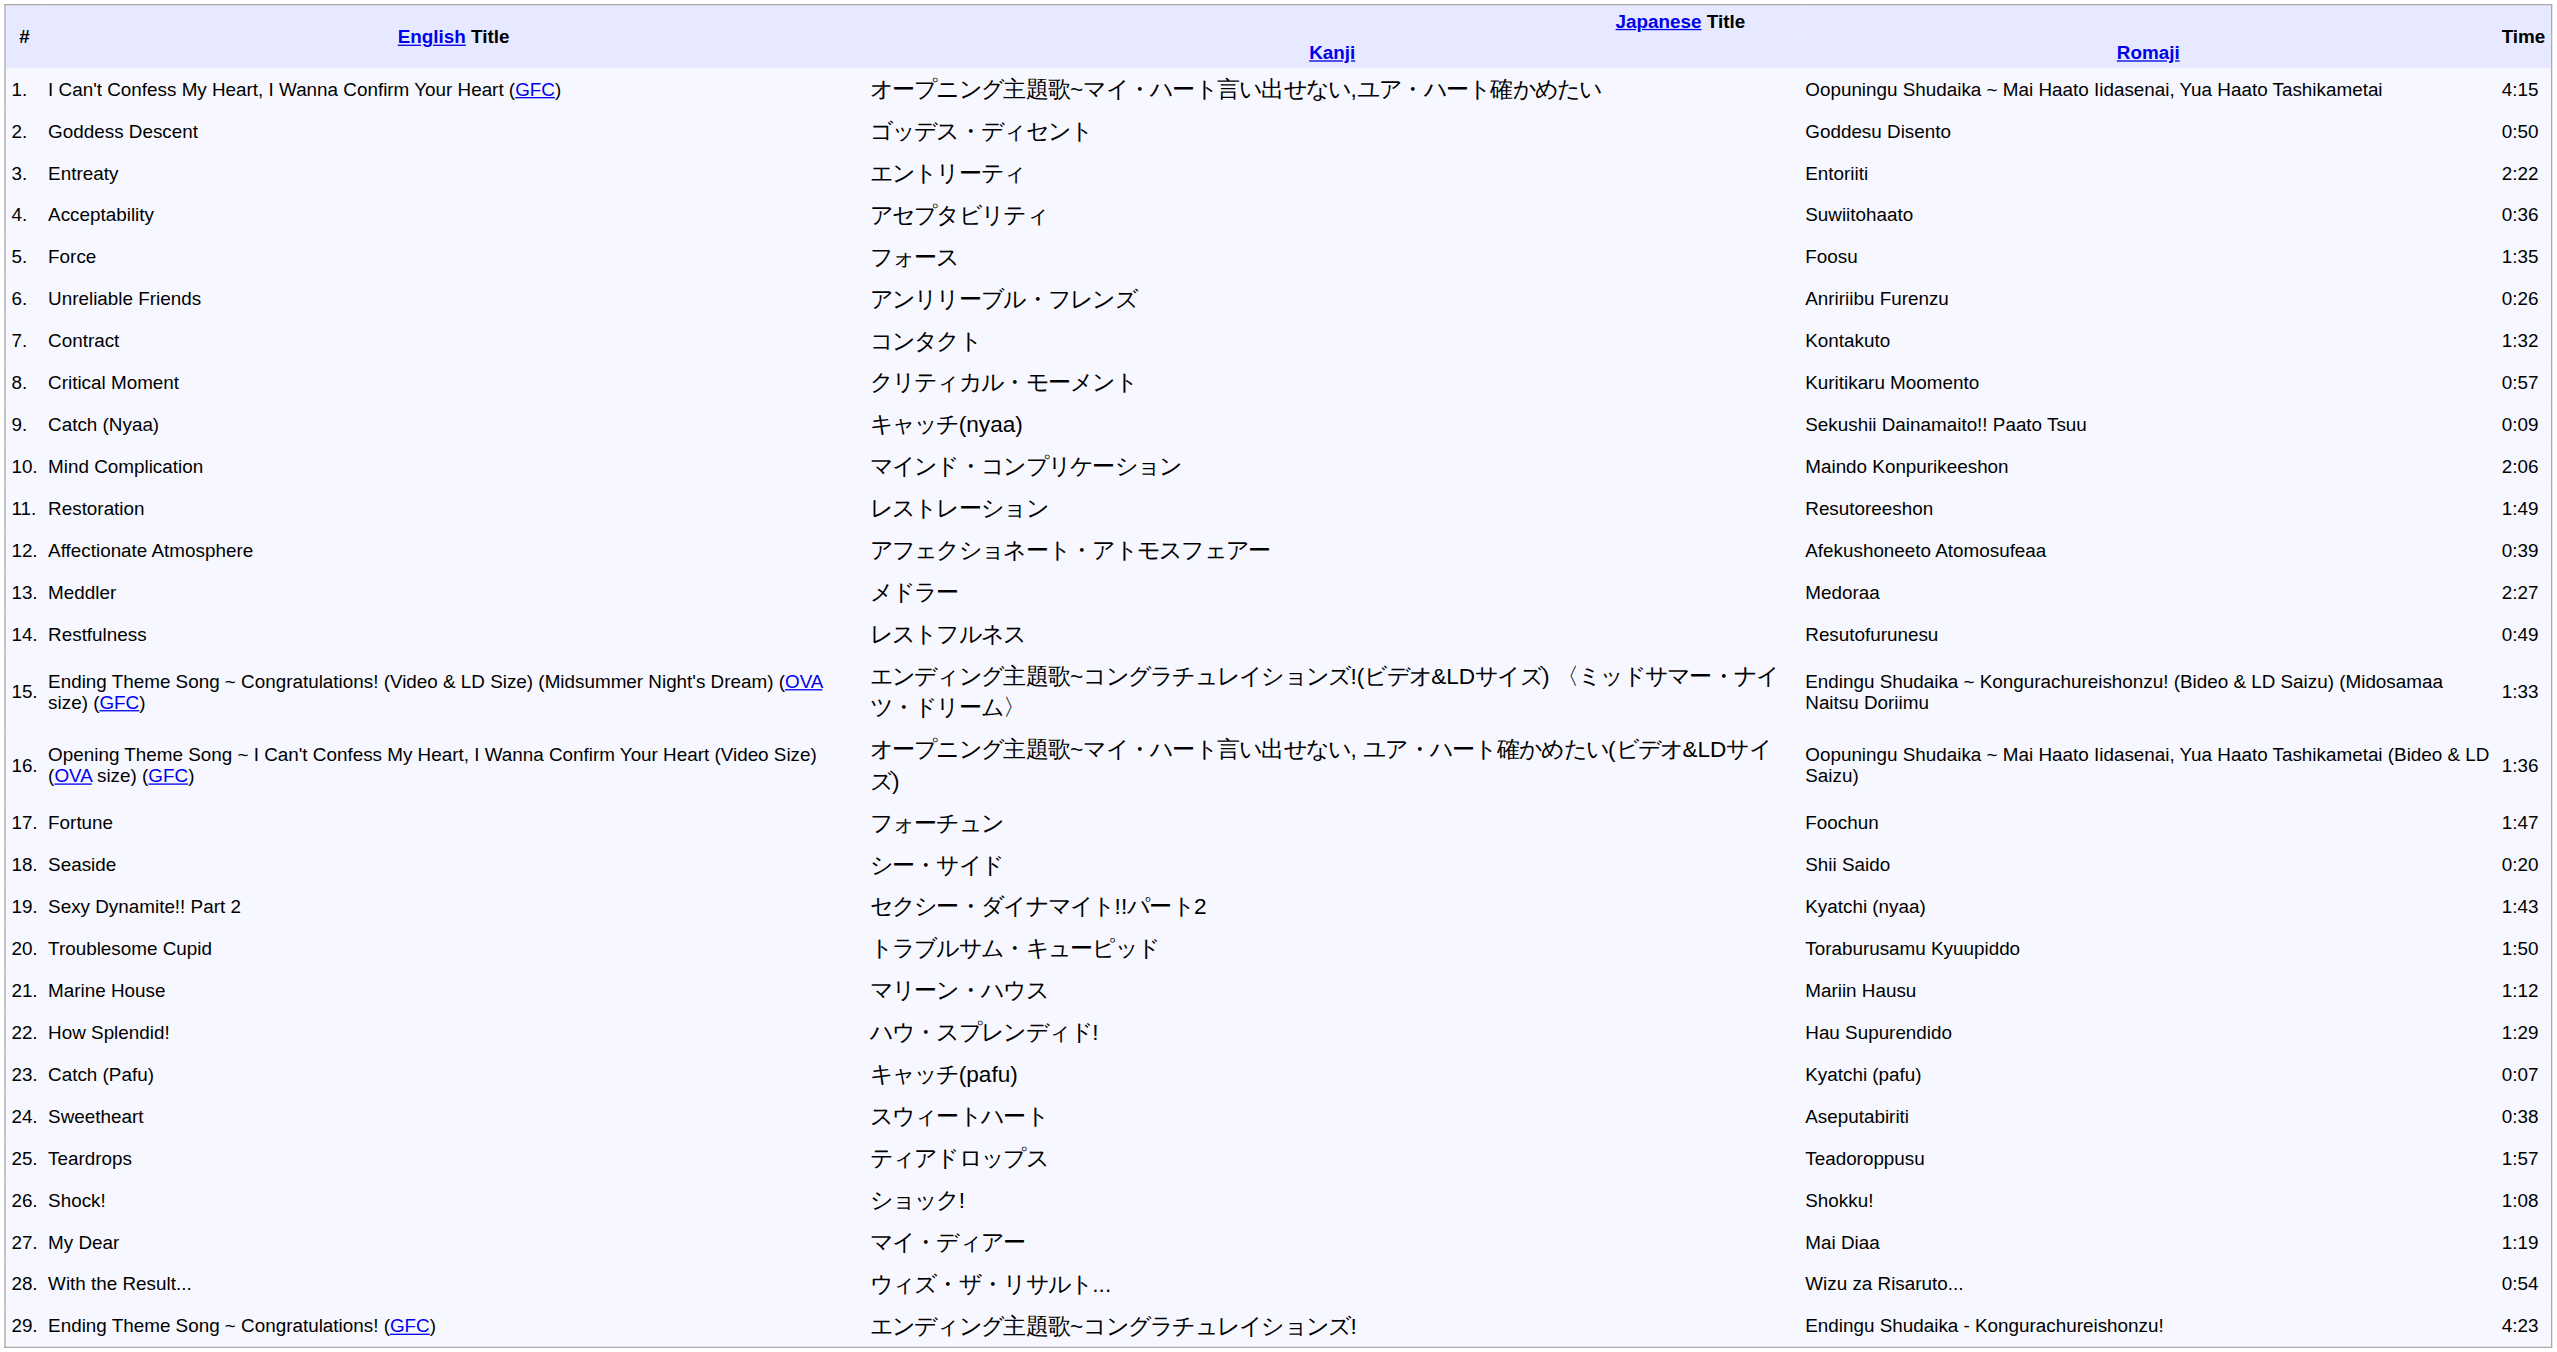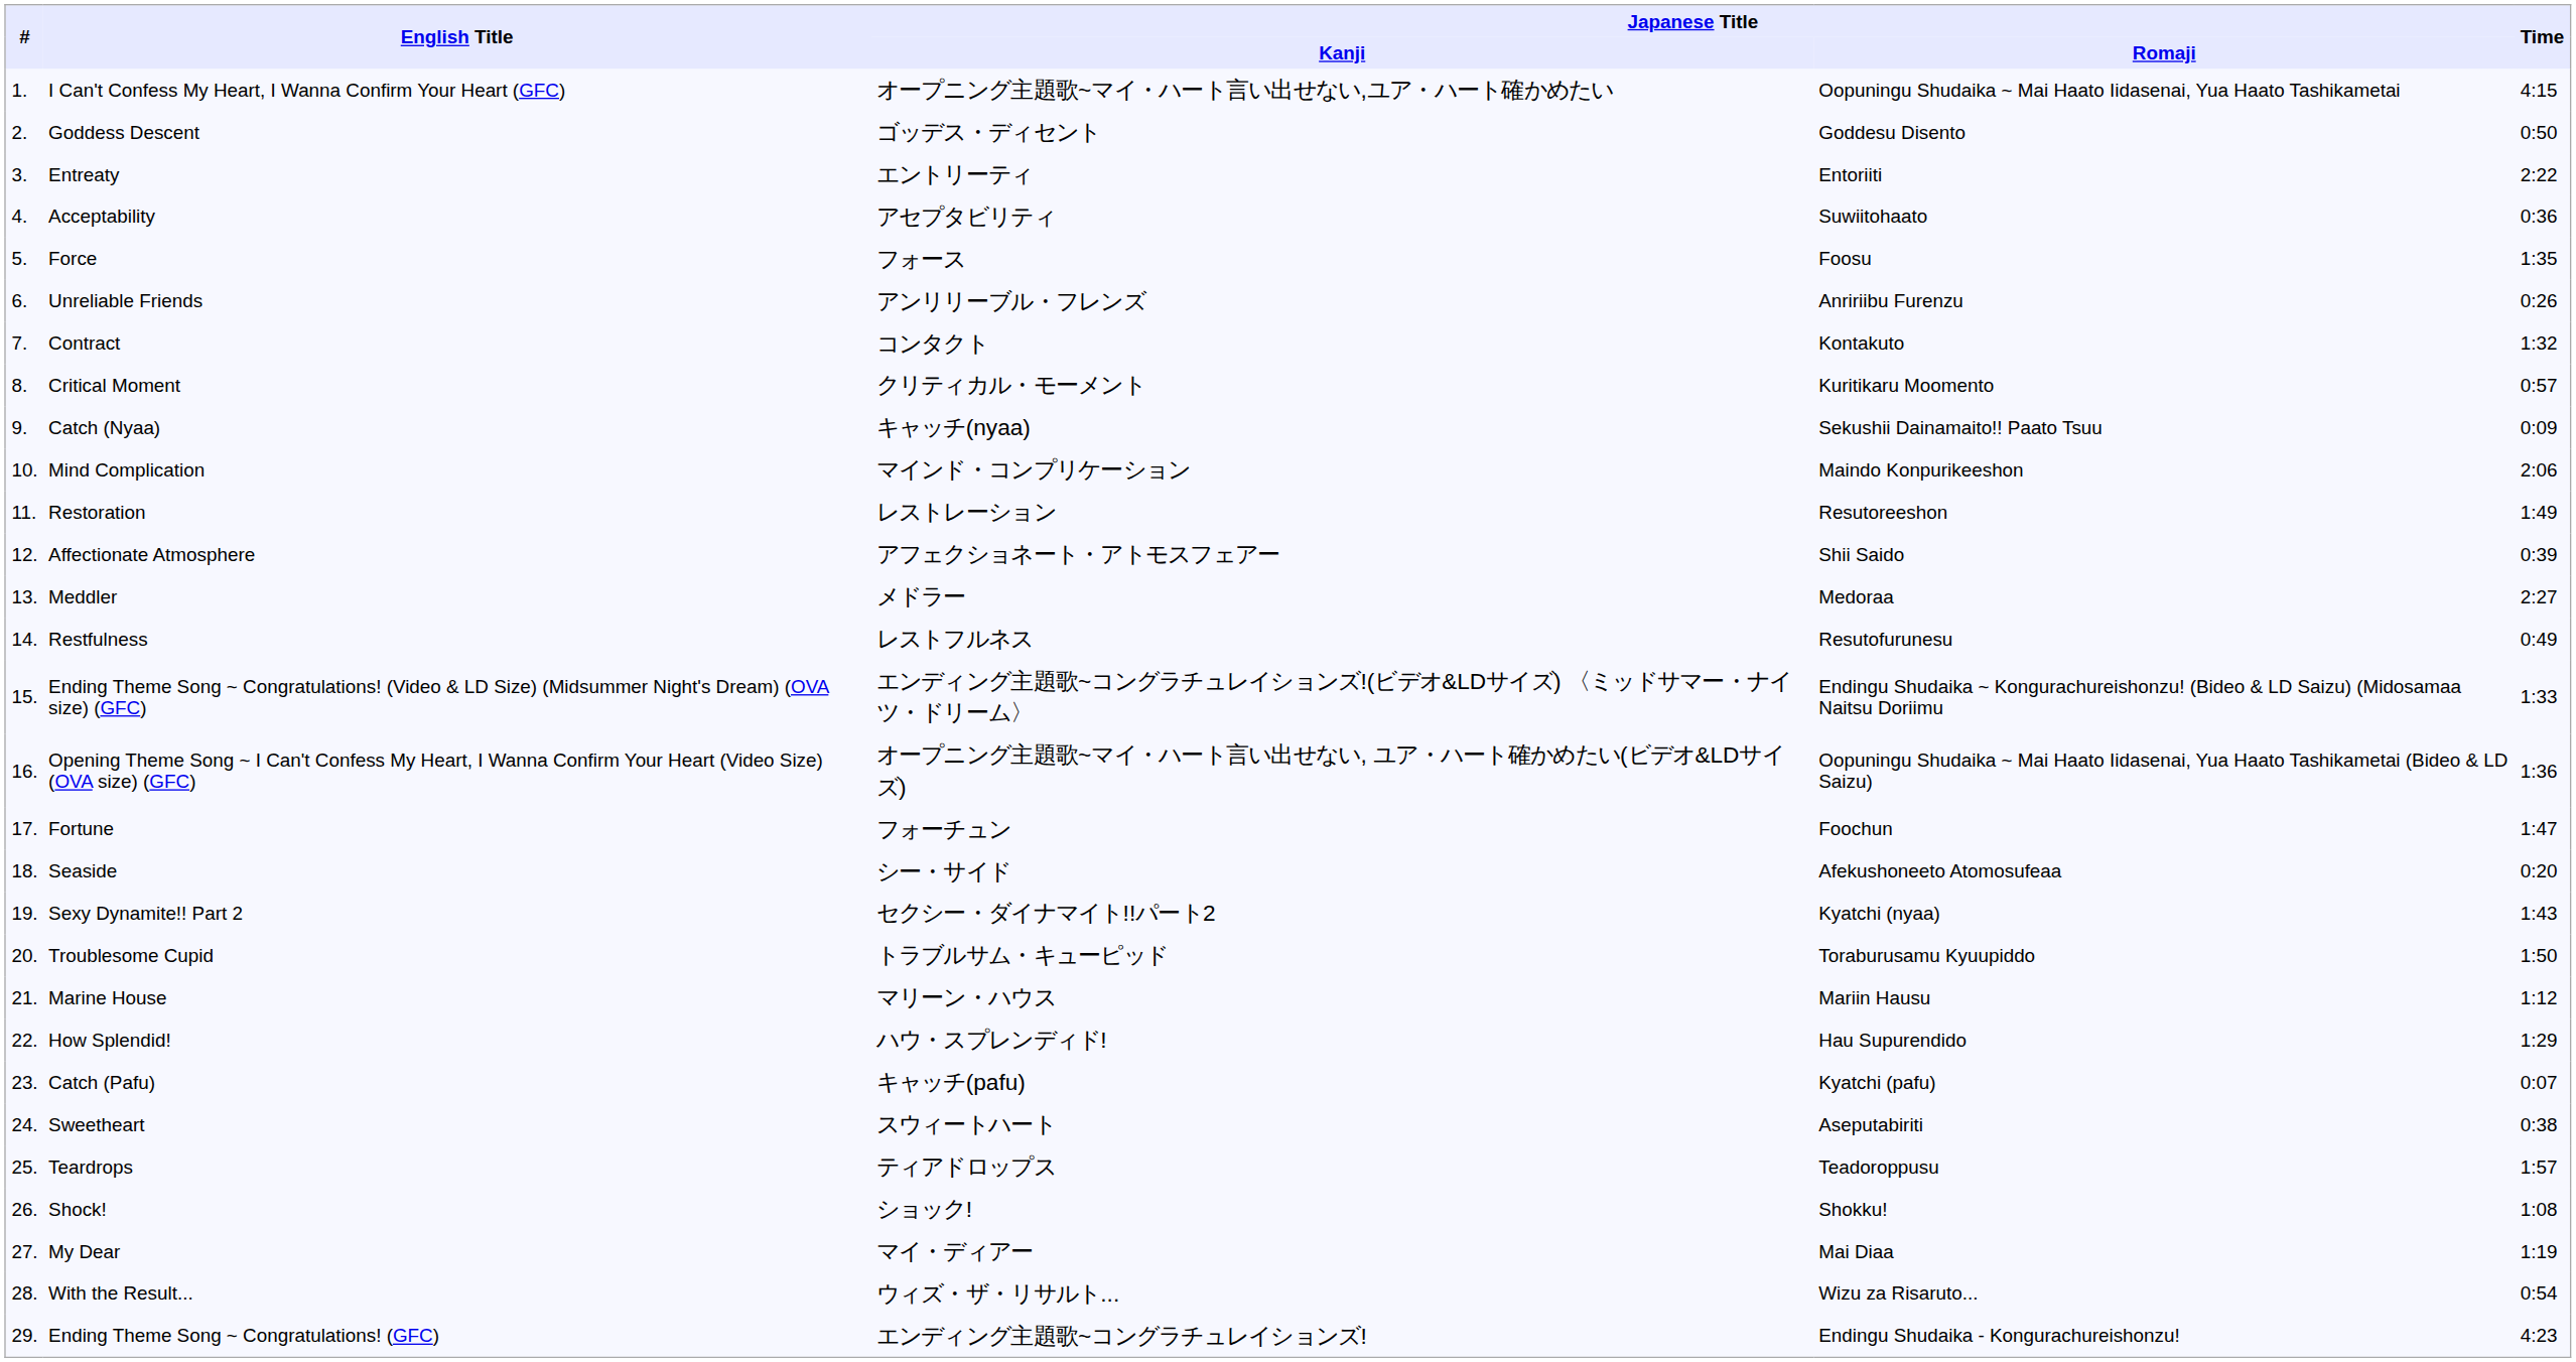 <table border="0" cellpadding="4" cellspacing="0"  style="border:1px #aaa solid; border-collapse:collapse; padding:0.2em; margin:0 1em 1em; background:#f7f8ff; font-size:0.9em; width:98%;">
 <tr style="vertical-align:middle; background:#e6e9ff;">
 <th rowspan="2">#</th>
 <th rowspan="2"><a href='#'>English</a> Title</th>
 <th colspan="2"><a href='#'>Japanese</a> Title</th>
 <th rowspan="2">Time</th>
 </tr>
 <tr style="background:#e6e9ff;">
 <th><a href='#'>Kanji</a></th>
 <th><a href='#'>Romaji</a></th>
 </tr>
 <tr>
 <td>1.</td>
 <td>I Can't Confess My Heart, I Wanna Confirm Your Heart (<a href='#'>GFC</a>)</td>
 <td style="font-size: 120%;">オープニング主題歌~マイ・ハート言い出せない,ユア・ハート確かめたい</td>
 <td>Oopuningu Shudaika ~ Mai Haato Iidasenai, Yua Haato Tashikametai</td>
 <td>4:15</td>
 </tr>
 <tr>
 <td>2.</td>
 <td>Goddess Descent</td>
 <td style="font-size: 120%;">ゴッデス・ディセント</td>
 <td>Goddesu Disento</td>
 <td>0:50</td>
 </tr>
 <tr>
 <td>3.</td>
 <td>Entreaty</td>
 <td style="font-size: 120%;">エントリーティ</td>
 <td>Entoriiti</td>
 <td>2:22</td>
 </tr>
 <tr>
 <td>4.</td>
 <td>Acceptability</td>
 <td style="font-size: 120%;">アセプタビリティ</td>
 <td>Suwiitohaato</td>
 <td>0:36</td>
 </tr>
 <tr>
 <td>5.</td>
 <td>Force</td>
 <td style="font-size: 120%;">フォース</td>
 <td>Foosu</td>
 <td>1:35</td>
 </tr>
 <tr>
 <td>6.</td>
 <td>Unreliable Friends</td>
 <td style="font-size: 120%;">アンリリーブル・フレンズ</td>
 <td>Anririibu Furenzu</td>
 <td>0:26</td>
 </tr>
 <tr>
 <td>7.</td>
 <td>Contract</td>
 <td style="font-size: 120%;">コンタクト</td>
 <td>Kontakuto</td>
 <td>1:32</td>
 </tr>
 <tr>
 <td>8.</td>
 <td>Critical Moment</td>
 <td style="font-size: 120%;">クリティカル・モーメント</td>
 <td>Kuritikaru Moomento</td>
 <td>0:57</td>
 </tr>
 <tr>
 <td>9.</td>
 <td>Catch (Nyaa)</td>
 <td style="font-size: 120%;">キャッチ(nyaa)</td>
 <td>Sekushii Dainamaito!! Paato Tsuu</td>
 <td>0:09</td>
 </tr>
 <tr>
 <td>10.</td>
 <td>Mind Complication</td>
 <td style="font-size: 120%;">マインド・コンプリケーション</td>
 <td>Maindo Konpurikeeshon</td>
 <td>2:06</td>
 </tr>
 <tr>
 <td>11.</td>
 <td>Restoration</td>
 <td style="font-size: 120%;">レストレーション</td>
 <td>Resutoreeshon</td>
 <td>1:49</td>
 </tr>
 <tr>
 <td>12.</td>
 <td>Affectionate Atmosphere</td>
 <td style="font-size: 120%;">アフェクショネート・アトモスフェアー</td>
-<td>Afekushoneeto Atomosufeaa</td>
+<td>Shii Saido</td>
 <td>0:39</td>
 </tr>
 <tr>
 <td>13.</td>
 <td>Meddler</td>
 <td style="font-size: 120%;">メドラー</td>
 <td>Medoraa</td>
 <td>2:27</td>
 </tr>
 <tr>
 <td>14.</td>
 <td>Restfulness</td>
 <td style="font-size: 120%;">レストフルネス</td>
 <td>Resutofurunesu</td>
 <td>0:49</td>
 </tr>
 <tr>
 <td>15.</td>
 <td>Ending Theme Song ~ Congratulations! (Video & LD Size) (Midsummer Night's Dream) (<a href='#'>OVA</a> size) (<a href='#'>GFC</a>)</td>
 <td style="font-size: 120%;">エンディング主題歌~コングラチュレイションズ!(ビデオ&LDサイズ) 〈ミッドサマー・ナイツ・ドリーム〉</td>
 <td>Endingu Shudaika ~ Kongurachureishonzu! (Bideo & LD Saizu) (Midosamaa Naitsu Doriimu</td>
 <td>1:33</td>
 </tr>
 <tr>
 <td>16.</td>
 <td>Opening Theme Song ~ I Can't Confess My Heart, I Wanna Confirm Your Heart (Video Size) (<a href='#'>OVA</a> size) (<a href='#'>GFC</a>)</td>
 <td style="font-size: 120%;">オープニング主題歌~マイ・ハート言い出せない, ユア・ハート確かめたい(ビデオ&LDサイズ)</td>
 <td>Oopuningu Shudaika ~ Mai Haato Iidasenai, Yua Haato Tashikametai (Bideo & LD Saizu)</td>
 <td>1:36</td>
 </tr>
 <tr>
 <td>17.</td>
 <td>Fortune</td>
 <td style="font-size: 120%;">フォーチュン</td>
 <td>Foochun</td>
 <td>1:47</td>
 </tr>
 <tr>
 <td>18.</td>
 <td>Seaside</td>
 <td style="font-size: 120%;">シー・サイド</td>
-<td>Shii Saido</td>
+<td>Afekushoneeto Atomosufeaa</td>
 <td>0:20</td>
 </tr>
 <tr>
 <td>19.</td>
 <td>Sexy Dynamite!! Part 2</td>
 <td style="font-size: 120%;">セクシー・ダイナマイト!!パート2</td>
 <td>Kyatchi (nyaa)</td>
 <td>1:43</td>
 </tr>
 <tr>
 <td>20.</td>
 <td>Troublesome Cupid</td>
 <td style="font-size: 120%;">トラブルサム・キューピッド</td>
 <td>Toraburusamu Kyuupiddo</td>
 <td>1:50</td>
 </tr>
 <tr>
 <td>21.</td>
 <td>Marine House</td>
 <td style="font-size: 120%;">マリーン・ハウス</td>
 <td>Mariin Hausu</td>
 <td>1:12</td>
 </tr>
 <tr>
 <td>22.</td>
 <td>How Splendid!</td>
 <td style="font-size: 120%;">ハウ・スプレンディド!</td>
 <td>Hau Supurendido</td>
 <td>1:29</td>
 </tr>
 <tr>
 <td>23.</td>
 <td>Catch (Pafu)</td>
 <td style="font-size: 120%;">キャッチ(pafu)</td>
 <td>Kyatchi (pafu)</td>
 <td>0:07</td>
 </tr>
 <tr>
 <td>24.</td>
 <td>Sweetheart</td>
 <td style="font-size: 120%;">スウィートハート</td>
 <td>Aseputabiriti</td>
 <td>0:38</td>
 </tr>
 <tr>
 <td>25.</td>
 <td>Teardrops</td>
 <td style="font-size: 120%;">ティアドロップス</td>
 <td>Teadoroppusu</td>
 <td>1:57</td>
 </tr>
 <tr>
 <td>26.</td>
 <td>Shock!</td>
 <td style="font-size: 120%;">ショック!</td>
 <td>Shokku!</td>
 <td>1:08</td>
 </tr>
 <tr>
 <td>27.</td>
 <td>My Dear</td>
 <td style="font-size: 120%;">マイ・ディアー</td>
 <td>Mai Diaa</td>
 <td>1:19</td>
 </tr>
 <tr>
 <td>28.</td>
 <td>With the Result...</td>
 <td style="font-size: 120%;">ウィズ・ザ・リサルト...</td>
 <td>Wizu za Risaruto...</td>
 <td>0:54</td>
 </tr>
 <tr>
 <td>29.</td>
 <td>Ending Theme Song ~ Congratulations! (<a href='#'>GFC</a>)</td>
 <td style="font-size: 120%;">エンディング主題歌~コングラチュレイションズ!</td>
 <td>Endingu Shudaika - Kongurachureishonzu!</td>
 <td>4:23</td>
 </tr>
 </table>
